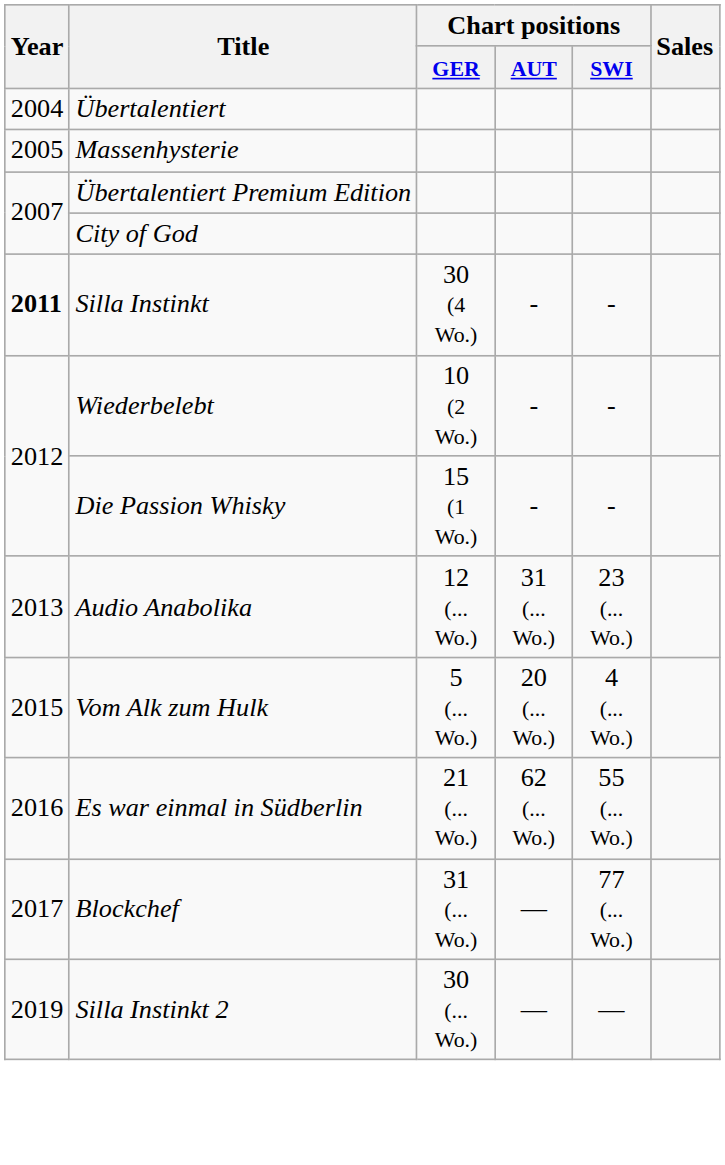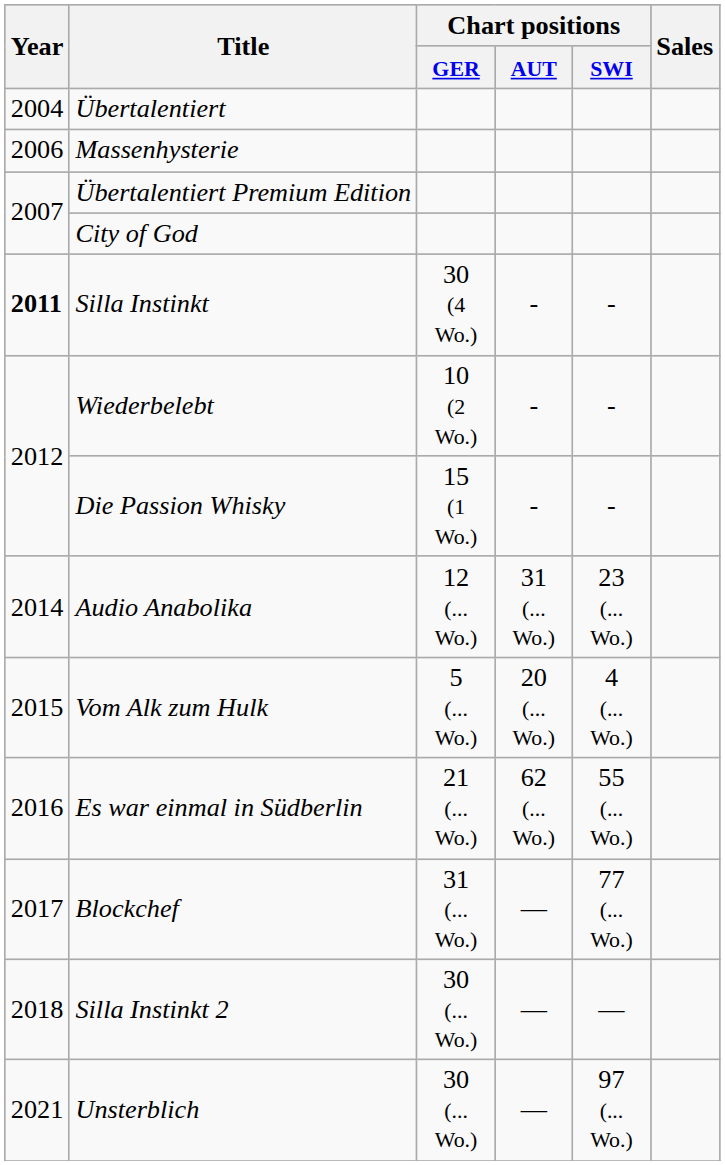 <table class="wikitable">
 <tr>
 <th rowspan="2">Year</th>
 <th rowspan="2">Title</th>
 <th colspan="3">Chart positions</th>
 <th rowspan="2">Sales</th>
 </tr>
 <tr>
 <th width="40"><small><a href='#'>GER</a></small></th>
 <th width="40"><small><a href='#'>AUT</a></small></th>
 <th width="40"><small><a href='#'>SWI</a></small></th>
 </tr>
 <tr>
 <td>2004</td>
 <td><em>Übertalentiert</em></td>
 <td></td>
 <td></td>
 <td></td>
 <td></td>
 </tr>
 <tr>
-<td>2005</td>
+<td>2006</td>
 <td><em>Massenhysterie</em></td>
 <td></td>
 <td></td>
 <td></td>
 <td></td>
 </tr>
 <tr>
 <td rowspan="2">2007</td>
 <td><em>Übertalentiert Premium Edition</em></td>
 <td></td>
 <td></td>
 <td></td>
 <td></td>
 </tr>
 <tr>
 <td><em>City of God</em></td>
 <td></td>
 <td></td>
 <td></td>
 <td></td>
 </tr>
 <tr>
 <td><strong>2011</strong></td>
 <td><em>Silla Instinkt</em></td>
 <td align="center" >30 <br><small>(4 Wo.)</small></td>
 <td align="center" >-</td>
 <td align="center" >-</td>
 <td></td>
 </tr>
 <tr>
 <td rowspan="2">2012</td>
 <td><em>Wiederbelebt</em></td>
 <td align="center" >10 <br><small>(2 Wo.)</small></td>
 <td align="center" >-</td>
 <td align="center" >-</td>
 <td></td>
 </tr>
 <tr>
 <td><em>Die Passion Whisky</em></td>
 <td align="center" >15 <br><small>(1 Wo.)</small></td>
 <td align="center" >-</td>
 <td align="center" >-</td>
 <td></td>
 </tr>
 <tr>
-<td>2013</td>
+<td>2014</td>
 <td><em>Audio Anabolika</em></td>
 <td align="center" >12 <br><small>(... Wo.)</small></td>
 <td align="center" >31 <br><small>(... Wo.)</small></td>
 <td align="center" >23 <br><small>(... Wo.)</small></td>
 <td></td>
 </tr>
 <tr>
 <td>2015</td>
 <td><em>Vom Alk zum Hulk</em></td>
 <td align="center" >5 <br><small>(... Wo.)</small></td>
 <td align="center" >20 <br><small>(... Wo.)</small></td>
 <td align="center" >4 <br><small>(... Wo.)</small></td>
 <td></td>
 </tr>
 <tr>
 <td>2016</td>
 <td><em>Es war einmal in Südberlin</em></td>
 <td align="center" >21 <br><small>(... Wo.)</small></td>
 <td align="center" >62 <br><small>(... Wo.)</small></td>
 <td align="center" >55 <br><small>(... Wo.)</small></td>
 <td></td>
 </tr>
 <tr>
 <td>2017</td>
 <td><em>Blockchef</em></td>
 <td align="center" >31 <br><small>(... Wo.)</small></td>
 <td align="center" >—</td>
 <td align="center" >77 <br><small>(... Wo.)</small></td>
 <td></td>
 </tr>
 <tr>
-<td>2019</td>
+<td>2018</td>
 <td><em>Silla Instinkt 2</em></td>
 <td align="center" >30 <br><small>(... Wo.)</small></td>
 <td align="center" >—</td>
 <td align="center" >—</td>
 <td></td>
 </tr>
+<tr>
+<td>2021</td>
+<td><em>Unsterblich</em></td>
+<td align="center" >30 <br><small>(... Wo.)</small></td>
+<td align="center" >—</td>
+<td align="center" >97 <br><small>(... Wo.)</small></td>
+<td></td>
+</tr>
 </table>
